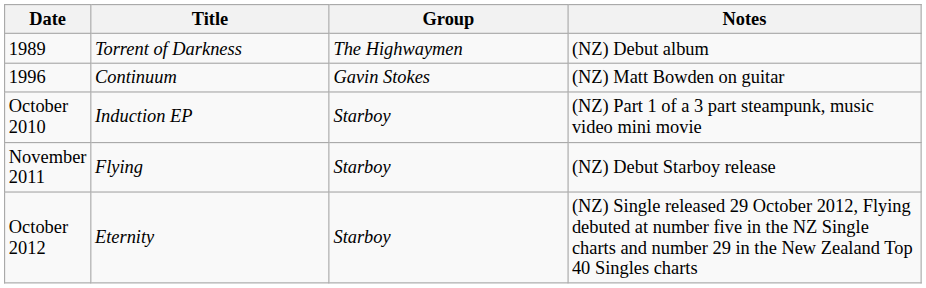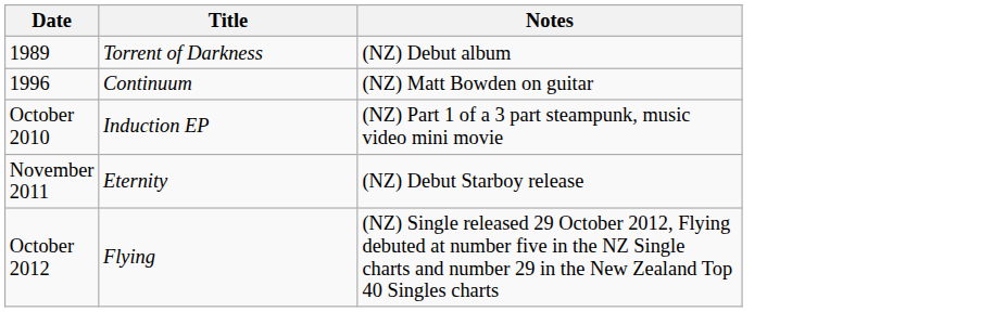 <table class="wikitable">
 <tr>
 <th width="50">Date</th>
 <th style="width:200px;">Title</th>
-<th style="width:200px;">Group</th>
 <th style="width:300px;">Notes</th>
 </tr>
 <tr>
 <td>1989</td>
 <td><em>Torrent of Darkness</em></td>
-<td><em>The Highwaymen</em></td>
 <td>(NZ) Debut album</td>
 </tr>
 <tr>
 <td>1996</td>
 <td><em>Continuum</em></td>
-<td><em>Gavin Stokes</em></td>
 <td>(NZ) Matt Bowden on guitar</td>
 </tr>
 <tr>
 <td>October 2010</td>
 <td><em>Induction EP</em></td>
-<td><em>Starboy</em></td>
 <td>(NZ) Part 1 of a 3 part steampunk, music video mini movie</td>
 </tr>
 <tr>
 <td>November 2011</td>
-<td><em>Flying</em></td>
-<td><em>Starboy</em></td>
+<td><em>Eternity</em></td>
 <td>(NZ) Debut Starboy release</td>
 </tr>
 <tr>
 <td>October 2012</td>
-<td><em>Eternity</em></td>
-<td><em>Starboy</em></td>
+<td><em>Flying</em></td>
 <td>(NZ) Single released 29 October 2012, Flying debuted at number five in the NZ Single charts and number 29 in the New Zealand Top 40 Singles charts</td>
 </tr>
 </table>
